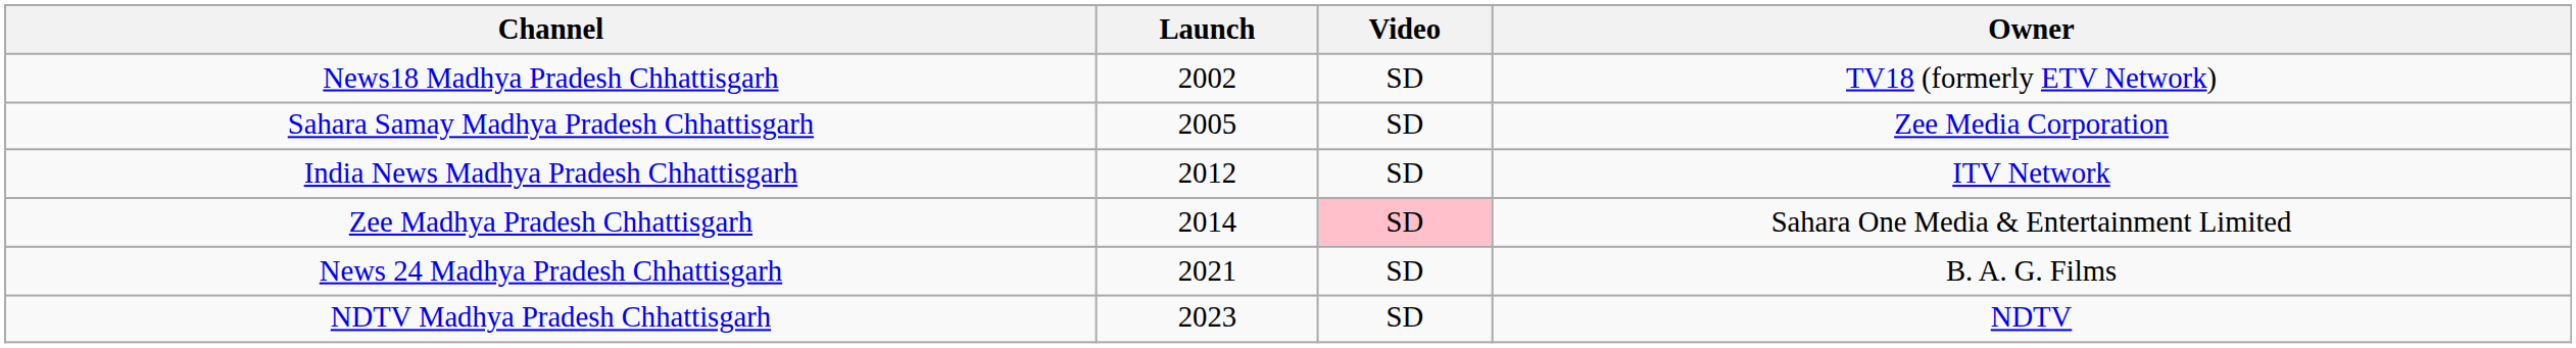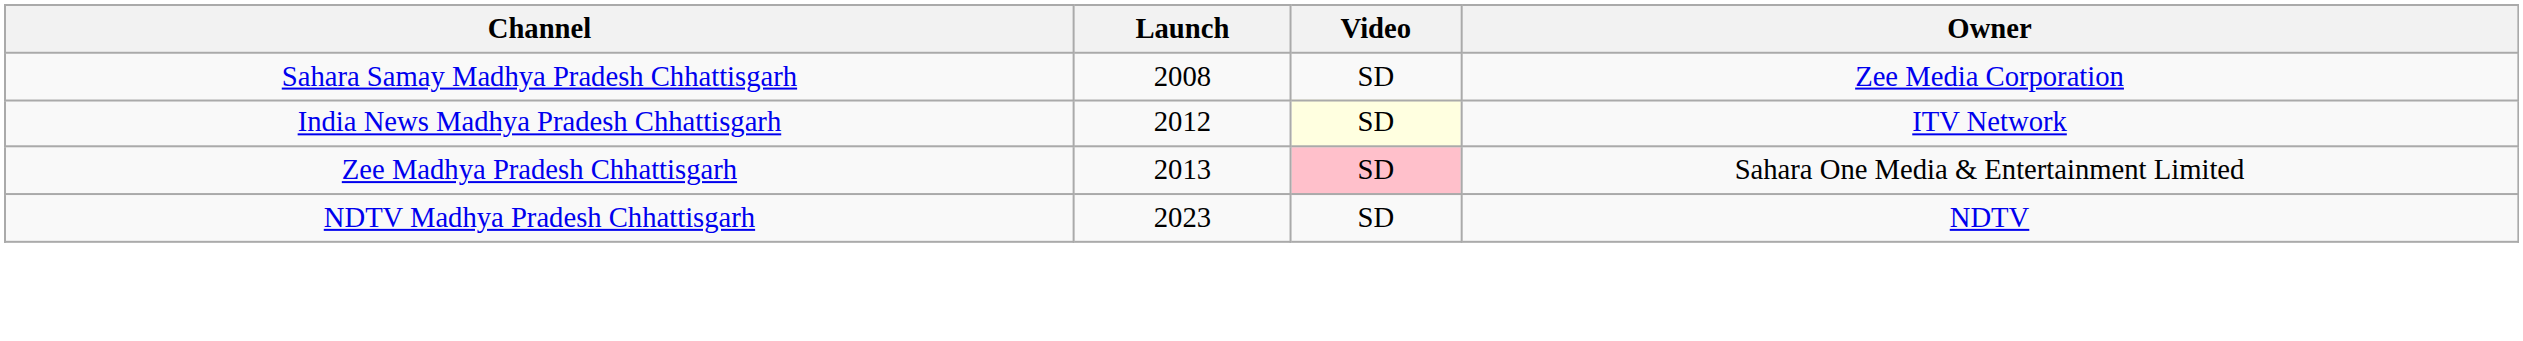 <table class="wikitable sortable" style="border-collapse:collapse; font-size: 90%; text-align:center" width="100%">
 <tr>
 <th>Channel</th>
 <th>Launch</th>
 <th>Video</th>
 <th>Owner</th>
 </tr>
 <tr>
-<td><a href='#'>News18 Madhya Pradesh Chhattisgarh</a></td>
-<td>2002</td>
-<td>SD</td>
-<td><a href='#'>TV18</a> (formerly <a href='#'>ETV Network</a>)</td>
-</tr>
-<tr>
 <td><a href='#'>Sahara Samay Madhya Pradesh Chhattisgarh</a></td>
-<td>2005</td>
+<td>2008</td>
 <td>SD</td>
 <td><a href='#'>Zee Media Corporation</a></td>
 </tr>
 <tr>
 <td><a href='#'>India News Madhya Pradesh Chhattisgarh</a></td>
 <td>2012</td>
-<td>SD</td>
+<td style="background: lightyellow;">SD</td>
 <td><a href='#'>ITV Network</a></td>
 </tr>
 <tr>
 <td><a href='#'>Zee Madhya Pradesh Chhattisgarh</a></td>
-<td>2014</td>
+<td>2013</td>
 <td style="background: pink;">SD</td>
 <td>Sahara One Media & Entertainment Limited</td>
-</tr>
-<tr>
-<td><a href='#'>News 24 Madhya Pradesh Chhattisgarh</a></td>
-<td>2021</td>
-<td>SD</td>
-<td>B. A. G. Films</td>
 </tr>
 <tr>
 <td><a href='#'>NDTV Madhya Pradesh Chhattisgarh</a></td>
 <td>2023</td>
 <td>SD</td>
 <td><a href='#'>NDTV</a></td>
 </tr>
 </table>
